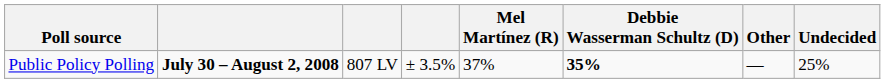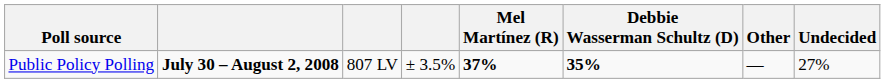 <table class="wikitable">
 <tr valign= bottom>
 <th>Poll source</th>
 <th></th>
 <th></th>
 <th></th>
 <th>Mel<br>Martínez (R)</th>
 <th>Debbie<br>Wasserman Schultz (D)</th>
 <th>Other</th>
 <th>Undecided</th>
 </tr>
 <tr>
 <td><a href='#'>Public Policy Polling</a></td>
 <td><strong>July 30 – August 2, 2008</strong></td>
 <td>807 LV</td>
 <td>± 3.5%</td>
-<td>37%</td>
+<td><strong>37%</strong></td>
 <td><strong>35%</strong></td>
 <td>—</td>
-<td>25%</td>
+<td>27%</td>
 </tr>
 </table>
